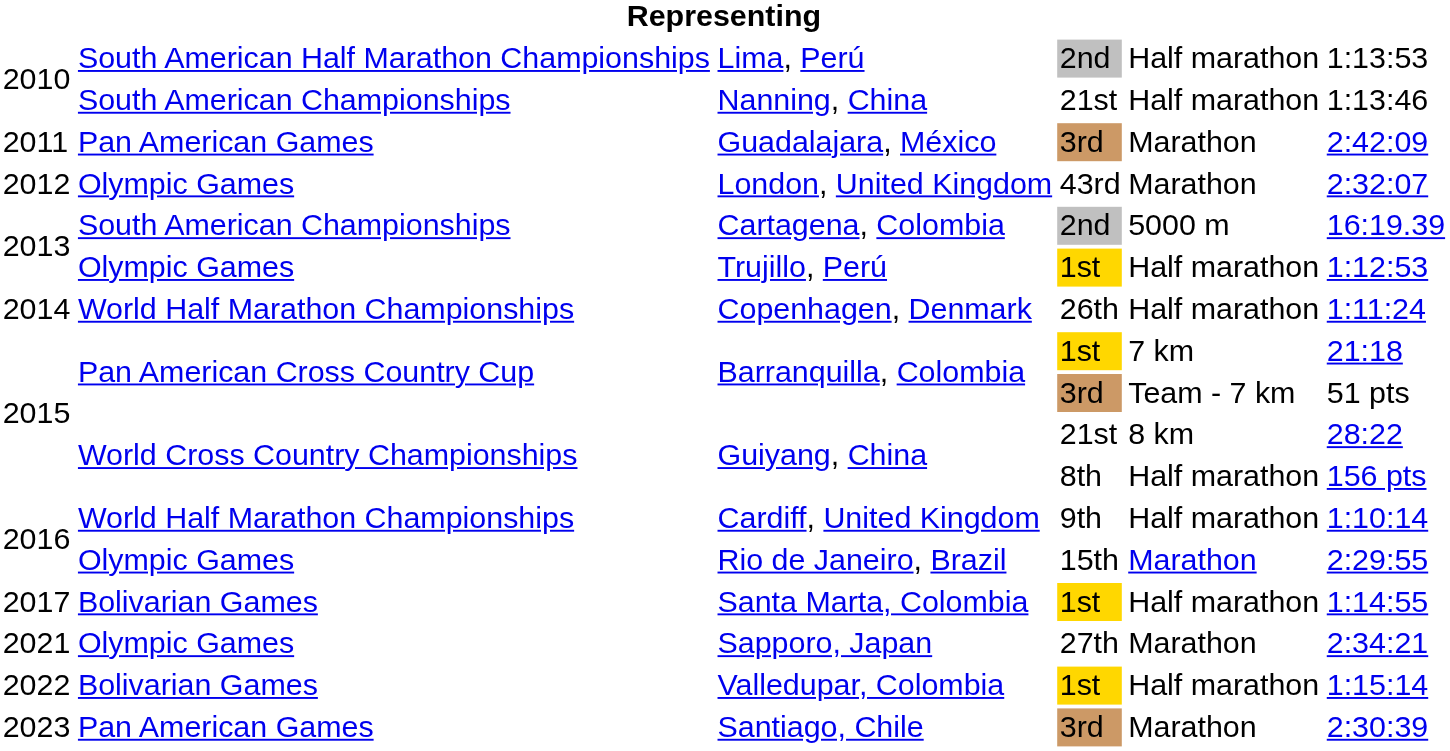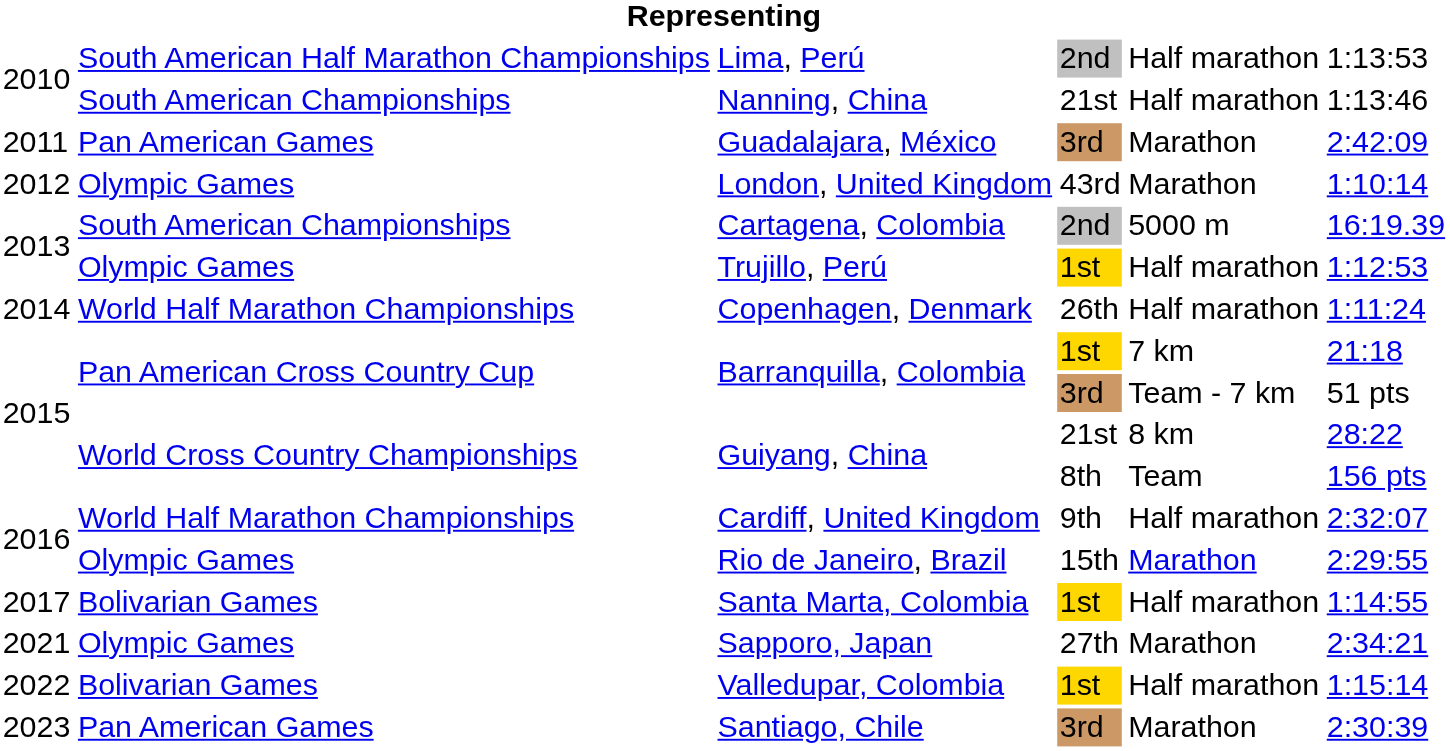 <table>
 <tr>
 <th colspan="6">Representing </th>
 </tr>
 <tr>
 <td rowspan=2>2010</td>
 <td><a href='#'>South American Half Marathon Championships</a></td>
 <td><a href='#'>Lima</a>, <a href='#'>Perú</a></td>
 <td bgcolor=silver>2nd</td>
 <td>Half marathon</td>
 <td>1:13:53</td>
 </tr>
 <tr>
 <td><a href='#'>South American Championships</a></td>
 <td><a href='#'>Nanning</a>, <a href='#'>China</a></td>
 <td>21st</td>
 <td>Half marathon</td>
 <td>1:13:46</td>
 </tr>
 <tr>
 <td>2011</td>
 <td><a href='#'>Pan American Games</a></td>
 <td><a href='#'>Guadalajara</a>, <a href='#'>México</a></td>
 <td bgcolor="cc9966">3rd</td>
 <td>Marathon</td>
 <td><a href='#'>2:42:09</a></td>
 </tr>
 <tr>
 <td>2012</td>
 <td><a href='#'>Olympic Games</a></td>
 <td><a href='#'>London</a>, <a href='#'>United Kingdom</a></td>
 <td>43rd</td>
 <td>Marathon</td>
-<td><a href='#'>2:32:07</a></td>
+<td><a href='#'>1:10:14</a></td>
 </tr>
 <tr>
 <td rowspan=2>2013</td>
 <td><a href='#'>South American Championships</a></td>
 <td><a href='#'>Cartagena</a>, <a href='#'>Colombia</a></td>
 <td bgcolor=silver>2nd</td>
 <td>5000 m</td>
 <td><a href='#'>16:19.39</a></td>
 </tr>
 <tr>
 <td><a href='#'>Olympic Games</a></td>
 <td><a href='#'>Trujillo</a>, <a href='#'>Perú</a></td>
 <td bgcolor=gold>1st</td>
 <td>Half marathon</td>
 <td><a href='#'>1:12:53</a></td>
 </tr>
 <tr>
 <td>2014</td>
 <td><a href='#'>World Half Marathon Championships</a></td>
 <td><a href='#'>Copenhagen</a>, <a href='#'>Denmark</a></td>
 <td>26th</td>
 <td>Half marathon</td>
 <td><a href='#'>1:11:24</a></td>
 </tr>
 <tr>
 <td rowspan=4>2015</td>
 <td rowspan=2><a href='#'>Pan American Cross Country Cup</a></td>
 <td rowspan=2><a href='#'>Barranquilla</a>, <a href='#'>Colombia</a></td>
 <td bgcolor=gold>1st</td>
 <td>7 km</td>
 <td><a href='#'>21:18</a></td>
 </tr>
 <tr>
 <td bgcolor="cc9966">3rd</td>
 <td>Team - 7 km</td>
 <td>51 pts</td>
 </tr>
 <tr>
 <td rowspan=2><a href='#'>World Cross Country Championships</a></td>
 <td rowspan=2><a href='#'>Guiyang</a>, <a href='#'>China</a></td>
 <td>21st</td>
 <td>8 km</td>
 <td><a href='#'>28:22</a></td>
 </tr>
 <tr>
 <td>8th</td>
-<td>Half marathon</td>
+<td>Team</td>
 <td><a href='#'>156 pts</a></td>
 </tr>
 <tr>
 <td rowspan=2>2016</td>
 <td><a href='#'>World Half Marathon Championships</a></td>
 <td><a href='#'>Cardiff</a>, <a href='#'>United Kingdom</a></td>
 <td>9th</td>
 <td>Half marathon</td>
-<td><a href='#'>1:10:14</a></td>
+<td><a href='#'>2:32:07</a></td>
 </tr>
 <tr>
 <td><a href='#'>Olympic Games</a></td>
 <td><a href='#'>Rio de Janeiro</a>, <a href='#'>Brazil</a></td>
 <td>15th</td>
 <td><a href='#'>Marathon</a></td>
 <td><a href='#'>2:29:55</a></td>
 </tr>
 <tr>
 <td>2017</td>
 <td><a href='#'>Bolivarian Games</a></td>
 <td><a href='#'>Santa Marta, Colombia</a></td>
 <td bgcolor=gold>1st</td>
 <td>Half marathon</td>
 <td><a href='#'>1:14:55</a></td>
 </tr>
 <tr>
 <td>2021</td>
 <td><a href='#'>Olympic Games</a></td>
 <td><a href='#'>Sapporo, Japan</a></td>
 <td>27th</td>
 <td>Marathon</td>
 <td><a href='#'>2:34:21</a></td>
 </tr>
 <tr>
 <td>2022</td>
 <td><a href='#'>Bolivarian Games</a></td>
 <td><a href='#'>Valledupar, Colombia</a></td>
 <td bgcolor=gold>1st</td>
 <td>Half marathon</td>
 <td><a href='#'>1:15:14</a></td>
 </tr>
 <tr>
 <td>2023</td>
 <td><a href='#'>Pan American Games</a></td>
 <td><a href='#'>Santiago, Chile</a></td>
 <td bgcolor=cc9966>3rd</td>
 <td>Marathon</td>
 <td><a href='#'>2:30:39</a></td>
 </tr>
 </table>
